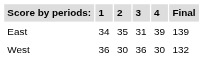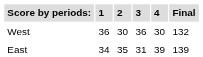 <table cellpadding=5>
 <tr bgcolor="#dddddd">
 <td><strong>Score by periods:</strong></td>
 <td><strong>1</strong></td>
 <td><strong>2</strong></td>
 <td><strong>3</strong></td>
 <td><strong>4</strong></td>
 <td><strong>Final</strong></td>
 </tr>
 <tr>
+<td>West</td>
+<td>36</td>
+<td>30</td>
+<td>36</td>
+<td>30</td>
+<td>132</td>
+</tr>
+<tr>
 <td>East</td>
 <td>34</td>
 <td>35</td>
 <td>31</td>
 <td>39</td>
 <td>139</td>
 </tr>
 <tr>
-<td>West</td>
-<td>36</td>
-<td>30</td>
-<td>36</td>
-<td>30</td>
-<td>132</td>
-</tr>
-<tr>
 </tr>
 </table>
